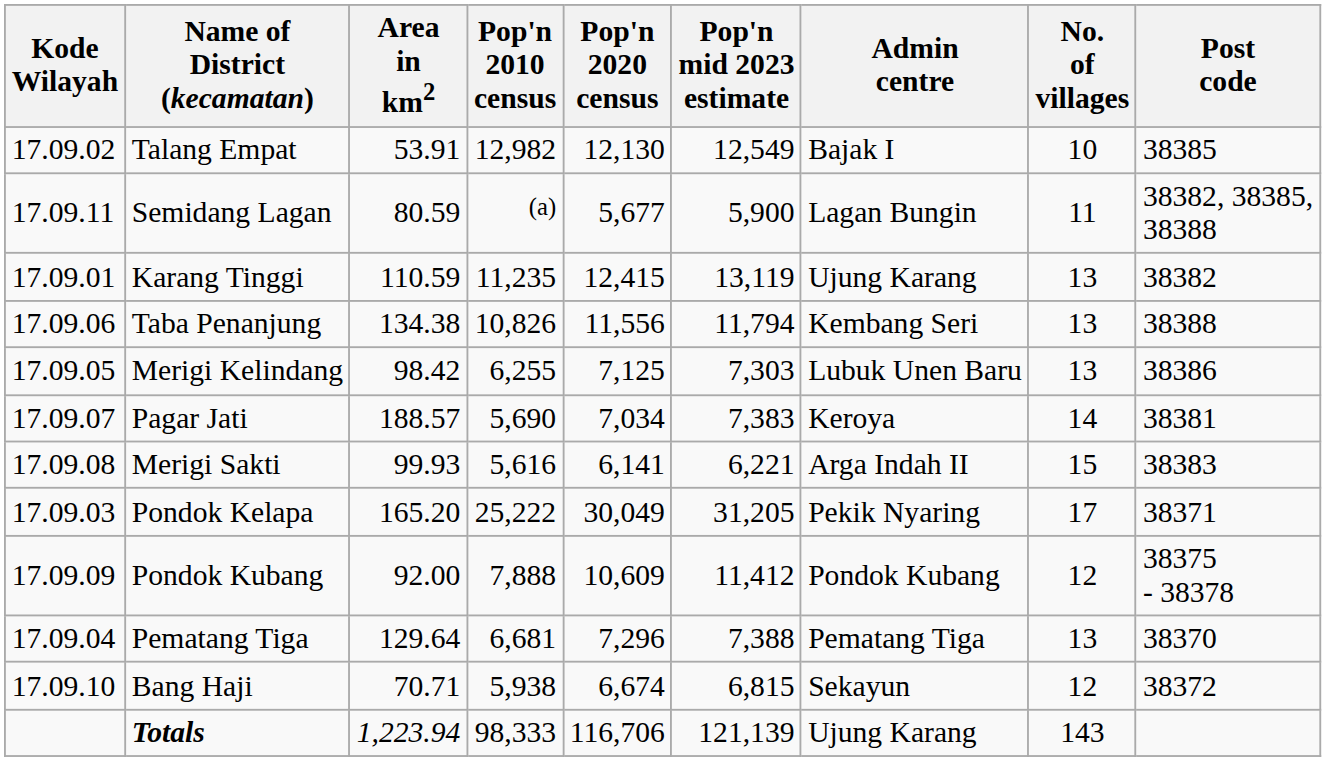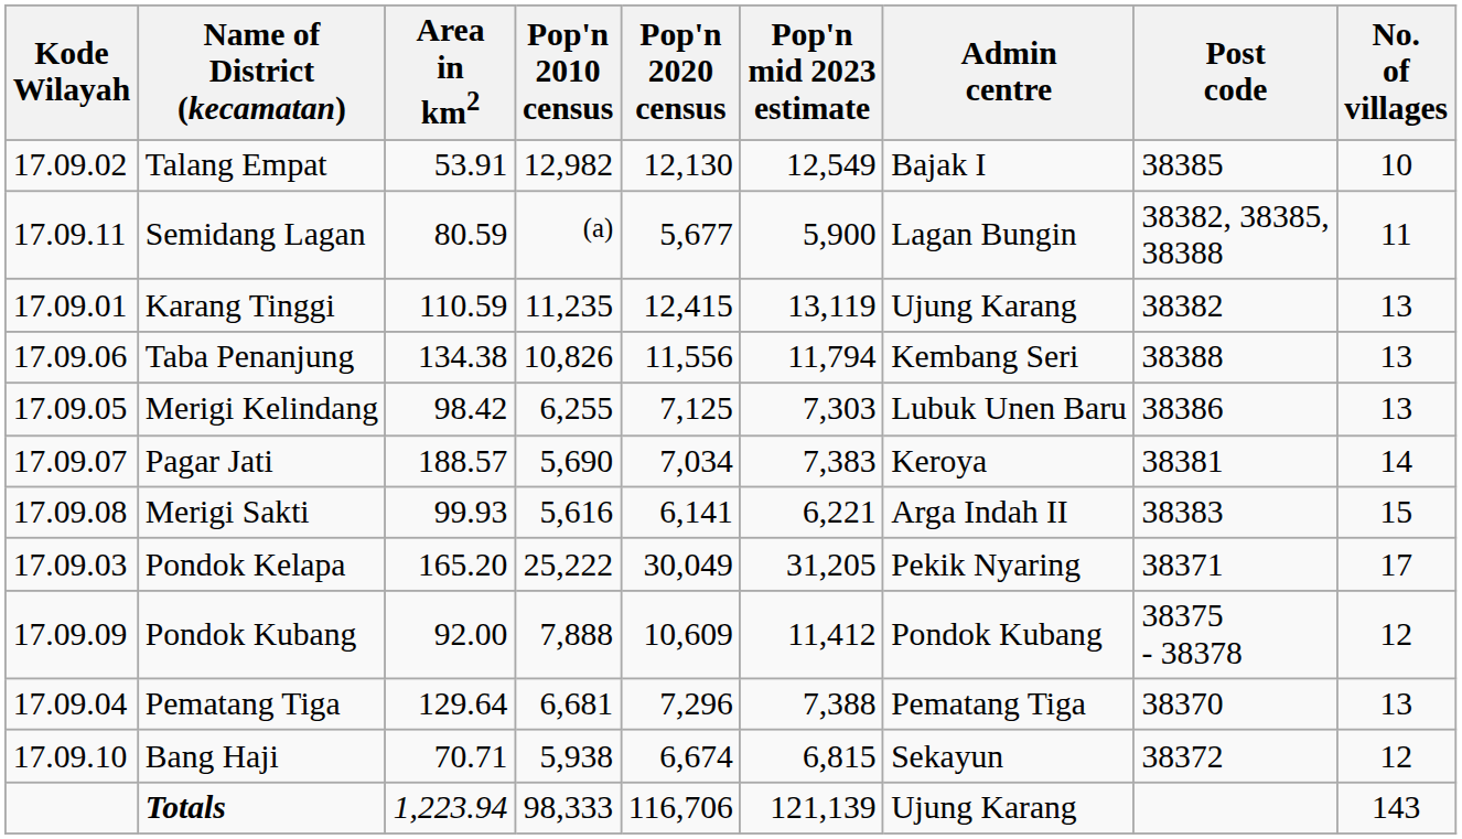 <table class="wikitable sortable">
 <tr>
 <th>Kode <br>Wilayah</th>
 <th>Name of<br>District<br>(<em>kecamatan</em>)</th>
 <th>Area <br>in<br>km<sup>2</sup></th>
 <th>Pop'n <br>2010<br>census</th>
 <th>Pop'n <br>2020<br>census</th>
 <th>Pop'n <br>mid 2023<br>estimate</th>
 <th>Admin <br> centre</th>
+<th>Post<br>code</th>
 <th>No.<br>of<br>villages</th>
-<th>Post<br>code</th>
 </tr>
 <tr>
 <td>17.09.02</td>
 <td>Talang Empat</td>
 <td align="right">53.91</td>
 <td align="right">12,982</td>
 <td align="right">12,130</td>
 <td align="right">12,549</td>
 <td>Bajak I</td>
+<td>38385</td>
 <td align="center">10</td>
-<td>38385</td>
 </tr>
 <tr>
 <td>17.09.11</td>
 <td>Semidang Lagan</td>
 <td align="right">80.59</td>
 <td align="right"><sup>(a)</sup></td>
 <td align="right">5,677</td>
 <td align="right">5,900</td>
 <td>Lagan Bungin</td>
+<td>38382, 38385,<br>38388</td>
 <td align="center">11</td>
-<td>38382, 38385,<br>38388</td>
 </tr>
 <tr>
 <td>17.09.01</td>
 <td>Karang Tinggi</td>
 <td align="right">110.59</td>
 <td align="right">11,235</td>
 <td align="right">12,415</td>
 <td align="right">13,119</td>
 <td>Ujung Karang</td>
+<td>38382</td>
 <td align="center">13</td>
-<td>38382</td>
 </tr>
 <tr>
 <td>17.09.06</td>
 <td>Taba Penanjung</td>
 <td align="right">134.38</td>
 <td align="right">10,826</td>
 <td align="right">11,556</td>
 <td align="right">11,794</td>
 <td>Kembang Seri</td>
+<td>38388</td>
 <td align="center">13</td>
-<td>38388</td>
 </tr>
 <tr>
 <td>17.09.05</td>
 <td>Merigi Kelindang</td>
 <td align="right">98.42</td>
 <td align="right">6,255</td>
 <td align="right">7,125</td>
 <td align="right">7,303</td>
 <td>Lubuk Unen Baru</td>
+<td>38386</td>
 <td align="center">13</td>
-<td>38386</td>
 </tr>
 <tr>
 <td>17.09.07</td>
 <td>Pagar Jati</td>
 <td align="right">188.57</td>
 <td align="right">5,690</td>
 <td align="right">7,034</td>
 <td align="right">7,383</td>
 <td>Keroya</td>
+<td>38381</td>
 <td align="center">14</td>
-<td>38381</td>
 </tr>
 <tr>
 <td>17.09.08</td>
 <td>Merigi Sakti</td>
 <td align="right">99.93</td>
 <td align="right">5,616</td>
 <td align="right">6,141</td>
 <td align="right">6,221</td>
 <td>Arga Indah II</td>
+<td>38383</td>
 <td align="center">15</td>
-<td>38383</td>
 </tr>
 <tr>
 <td>17.09.03</td>
 <td>Pondok Kelapa</td>
 <td align="right">165.20</td>
 <td align="right">25,222</td>
 <td align="right">30,049</td>
 <td align="right">31,205</td>
 <td>Pekik Nyaring</td>
+<td>38371</td>
 <td align="center">17</td>
-<td>38371</td>
 </tr>
 <tr>
 <td>17.09.09</td>
 <td>Pondok Kubang</td>
 <td align="right">92.00</td>
 <td align="right">7,888</td>
 <td align="right">10,609</td>
 <td align="right">11,412</td>
 <td>Pondok Kubang</td>
+<td>38375<br>- 38378</td>
 <td align="center">12</td>
-<td>38375<br>- 38378</td>
 </tr>
 <tr>
 <td>17.09.04</td>
 <td>Pematang Tiga</td>
 <td align="right">129.64</td>
 <td align="right">6,681</td>
 <td align="right">7,296</td>
 <td align="right">7,388</td>
 <td>Pematang Tiga</td>
+<td>38370</td>
 <td align="center">13</td>
-<td>38370</td>
 </tr>
 <tr>
 <td>17.09.10</td>
 <td>Bang Haji</td>
 <td align="right">70.71</td>
 <td align="right">5,938</td>
 <td align="right">6,674</td>
 <td align="right">6,815</td>
 <td>Sekayun</td>
+<td>38372</td>
 <td align="center">12</td>
-<td>38372</td>
 </tr>
 <tr>
 <td></td>
 <td><strong><em>Totals</em></strong></td>
 <td align="right"><em>1,223.94</td>
 <td align="right"></em>98,333<em></td>
 <td align="right"></em>116,706<em></td>
 <td align="right"></em>121,139<em></td>
 <td></em>Ujung Karang<em></td>
+<td></td>
 <td align="center"></em>143<em></td>
-<td></td>
 </tr>
 </table>
